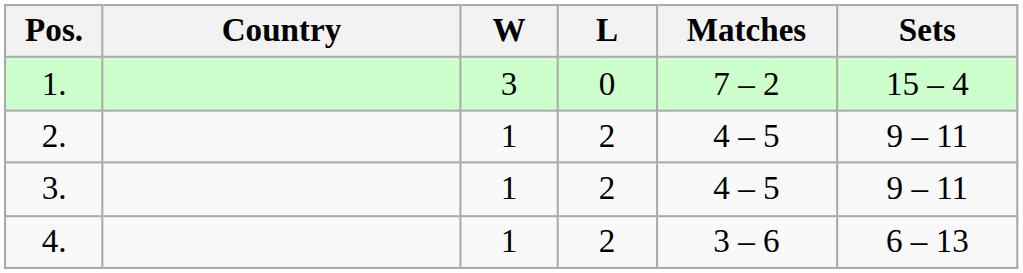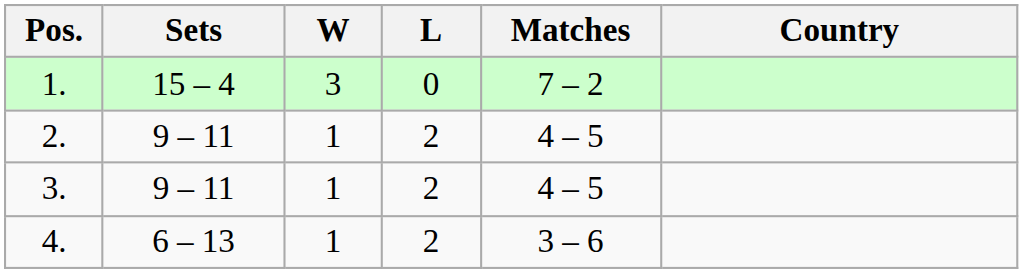 <table class="wikitable" style="text-align:center;">
 <tr>
 <th width=40>Pos.</th>
-<th width=165>Country</th>
+<th width=80>Sets</th>
 <th width=40>W</th>
 <th width=40>L</th>
 <th width=80>Matches</th>
-<th width=80>Sets</th>
+<th width=165>Country</th>
 </tr>
 <tr style="background:#ccffcc;">
 <td>1.</td>
-<td style="text-align:left;"></td>
+<td>15 – 4</td>
 <td>3</td>
 <td>0</td>
 <td>7 – 2</td>
-<td>15 – 4</td>
+<td style="text-align:left;"></td>
 </tr>
 <tr>
 <td>2.</td>
-<td style="text-align:left;"></td>
+<td>9 – 11</td>
 <td>1</td>
 <td>2</td>
 <td>4 – 5</td>
-<td>9 – 11</td>
+<td style="text-align:left;"></td>
 </tr>
 <tr>
 <td>3.</td>
-<td style="text-align:left;"></td>
+<td>9 – 11</td>
 <td>1</td>
 <td>2</td>
 <td>4 – 5</td>
-<td>9 – 11</td>
+<td style="text-align:left;"></td>
 </tr>
 <tr>
 <td>4.</td>
-<td style="text-align:left;"></td>
+<td>6 – 13</td>
 <td>1</td>
 <td>2</td>
 <td>3 – 6</td>
-<td>6 – 13</td>
+<td style="text-align:left;"></td>
 </tr>
 </table>
